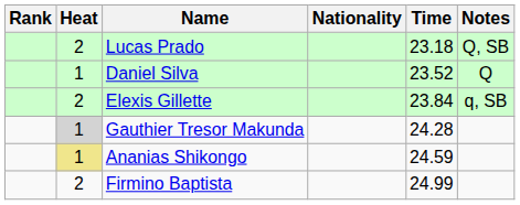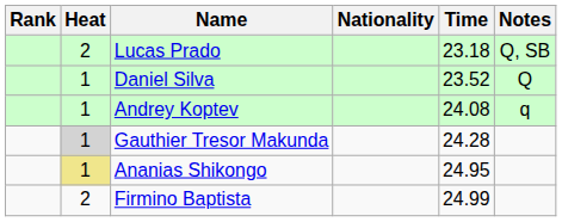 <table class="wikitable sortable" style="text-align:center">
 <tr>
 <th>Rank</th>
 <th>Heat</th>
 <th>Name</th>
 <th>Nationality</th>
 <th>Time</th>
 <th>Notes</th>
 </tr>
 <tr bgcolor=ccffcc>
 <td></td>
 <td>2</td>
 <td align=left><a href='#'>Lucas Prado</a></td>
 <td align=left></td>
 <td>23.18</td>
 <td>Q, SB</td>
 </tr>
 <tr bgcolor=ccffcc>
 <td></td>
 <td>1</td>
 <td align=left><a href='#'>Daniel Silva</a></td>
 <td align=left></td>
 <td>23.52</td>
 <td>Q</td>
 </tr>
 <tr bgcolor=ccffcc>
 <td></td>
-<td>2</td>
-<td align=left><a href='#'>Elexis Gillette</a></td>
+<td>1</td>
+<td align=left><a href='#'>Andrey Koptev</a></td>
 <td align=left></td>
-<td>23.84</td>
-<td>q, SB</td>
+<td>24.08</td>
+<td>q</td>
 </tr>
 <tr>
 <td></td>
 <td style="background: lightgrey;">1</td>
 <td align=left><a href='#'>Gauthier Tresor Makunda</a></td>
 <td align=left></td>
 <td>24.28</td>
 <td></td>
 </tr>
 <tr>
 <td></td>
 <td style="background: khaki;">1</td>
 <td align=left><a href='#'>Ananias Shikongo</a></td>
 <td align=left></td>
-<td>24.59</td>
+<td>24.95</td>
 <td></td>
 </tr>
 <tr>
 <td></td>
 <td>2</td>
 <td align=left><a href='#'>Firmino Baptista</a></td>
 <td align=left></td>
 <td>24.99</td>
 <td></td>
 </tr>
 </table>
